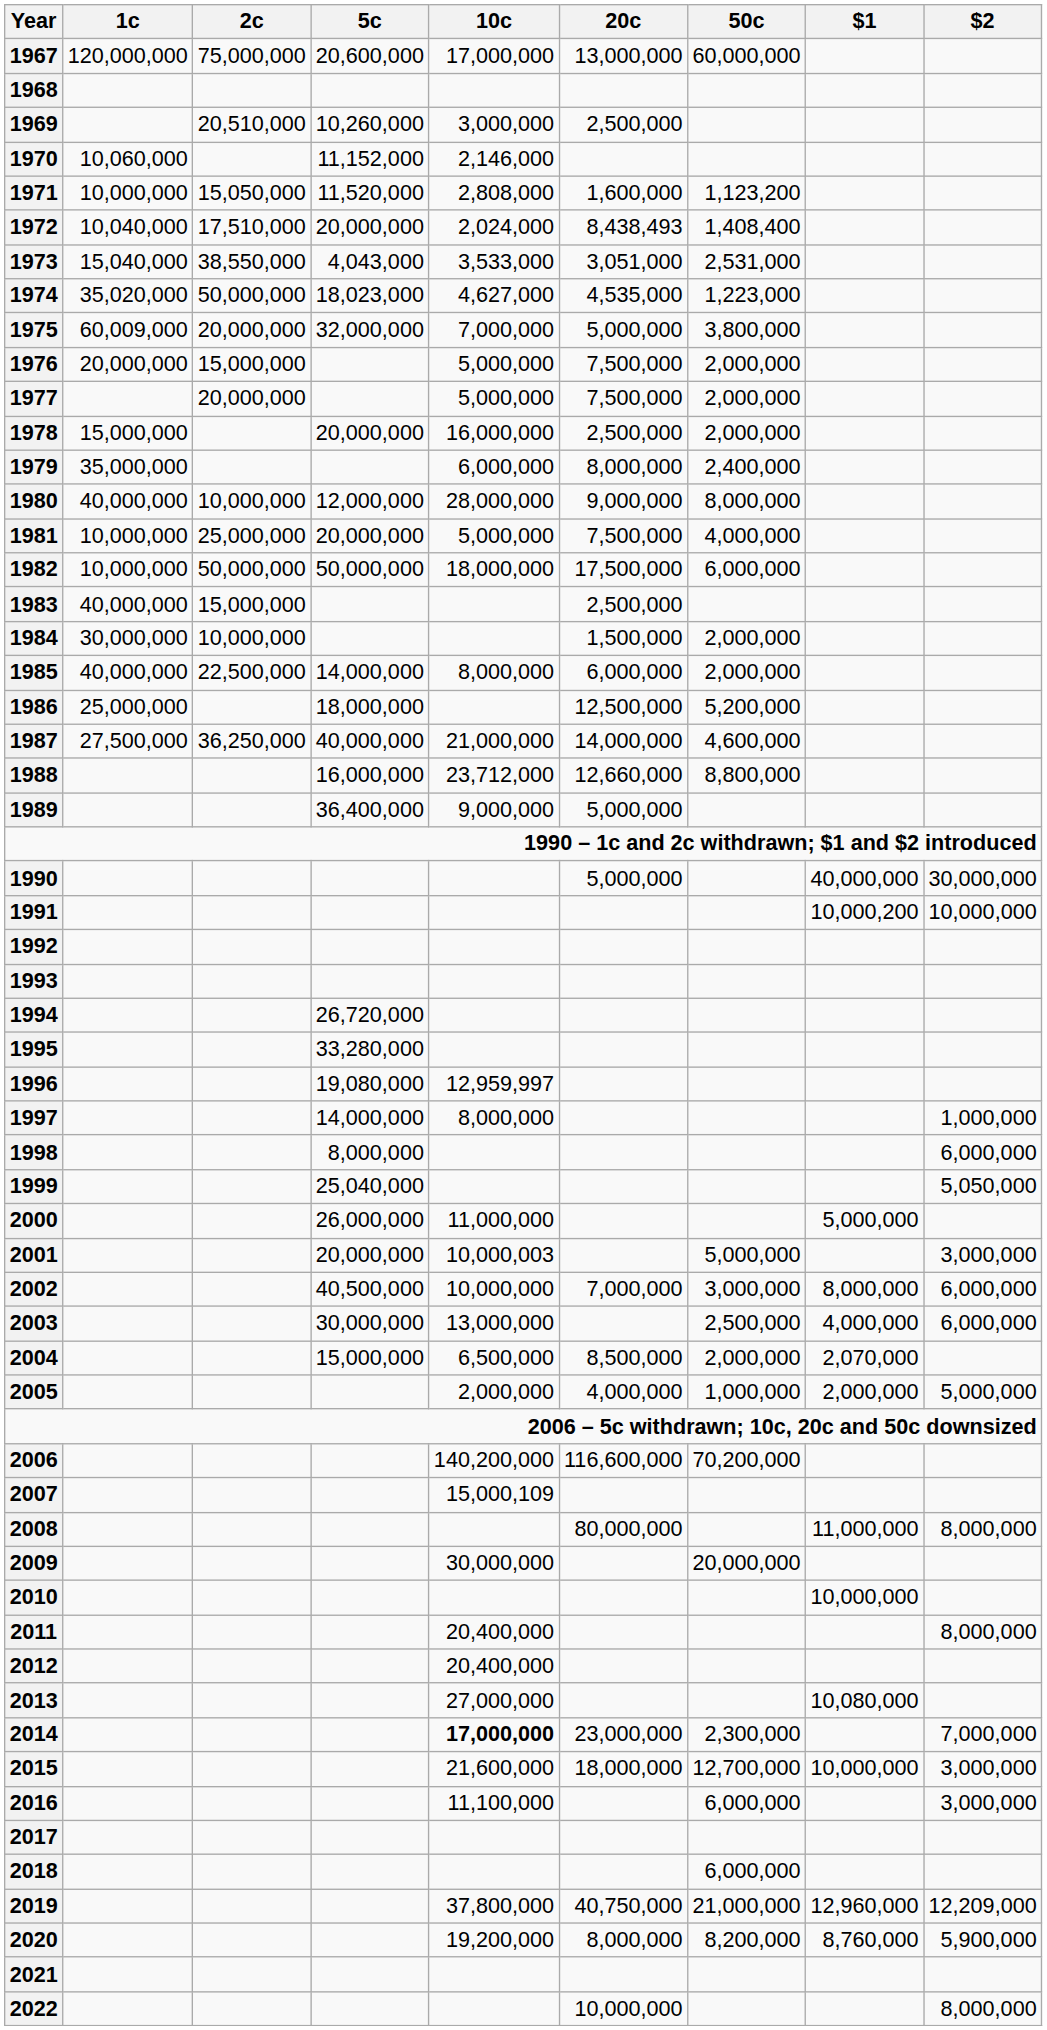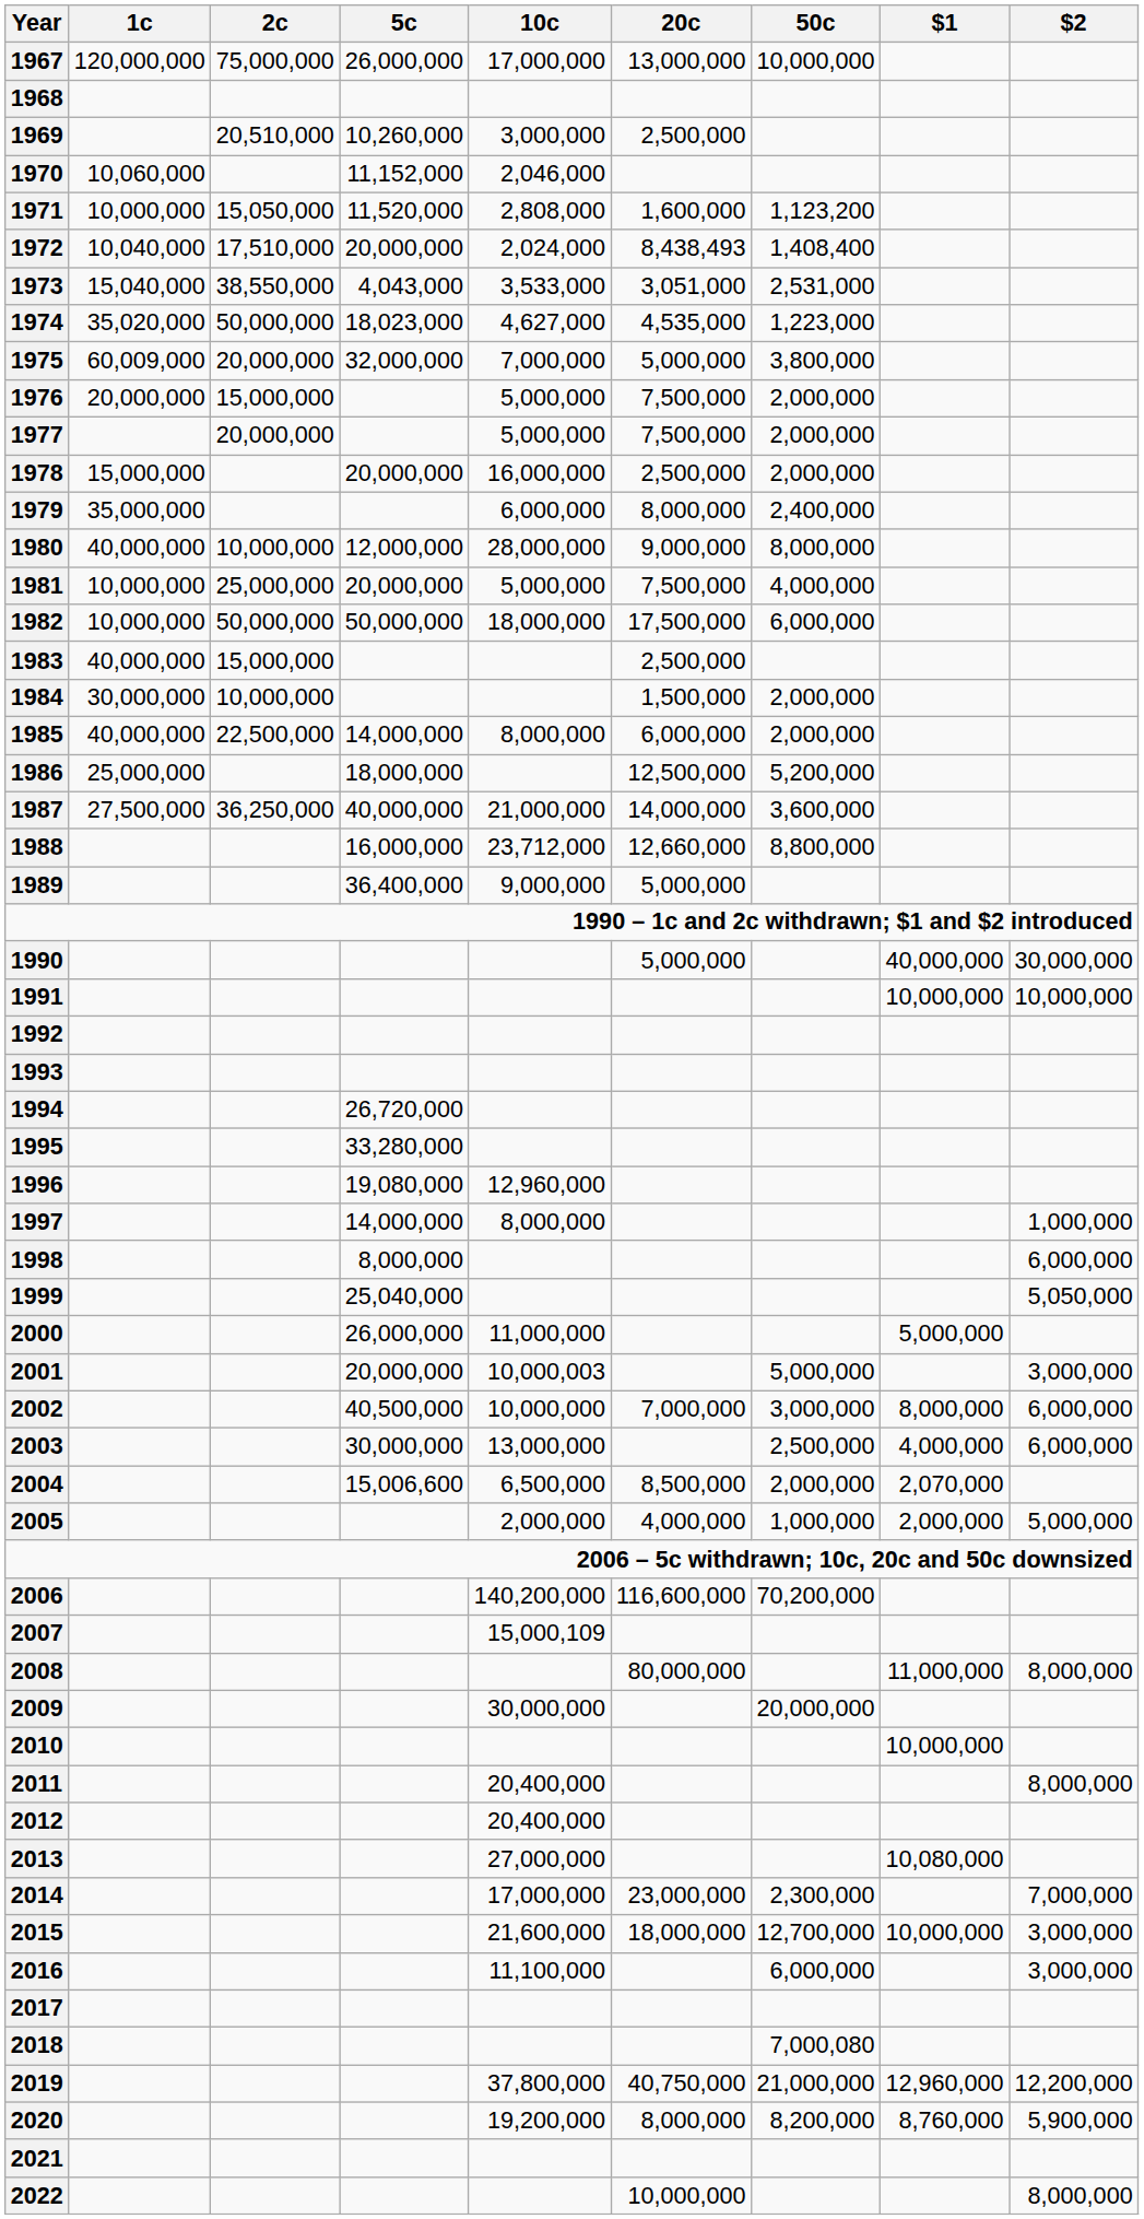 <table class="wikitable" style="text-align:right;">
 <tr>
 <th>Year</th>
 <th>1c</th>
 <th>2c</th>
 <th>5c</th>
 <th>10c</th>
 <th>20c</th>
 <th>50c</th>
 <th>$1</th>
 <th>$2</th>
 </tr>
 <tr>
 <th>1967</th>
 <td>120,000,000</td>
 <td>75,000,000</td>
-<td>20,600,000</td>
+<td>26,000,000</td>
 <td>17,000,000</td>
 <td>13,000,000</td>
-<td>60,000,000</td>
+<td>10,000,000</td>
 <td></td>
 <td></td>
 </tr>
 <tr>
 <th>1968</th>
 <td></td>
 <td></td>
 <td></td>
 <td></td>
 <td></td>
 <td></td>
 <td></td>
 <td></td>
 </tr>
 <tr>
 <th>1969</th>
 <td></td>
 <td>20,510,000</td>
 <td>10,260,000</td>
 <td>3,000,000</td>
 <td>2,500,000</td>
 <td></td>
 <td></td>
 <td></td>
 </tr>
 <tr>
 <th>1970</th>
 <td>10,060,000</td>
 <td></td>
 <td>11,152,000</td>
-<td>2,146,000</td>
+<td>2,046,000</td>
 <td></td>
 <td></td>
 <td></td>
 <td></td>
 </tr>
 <tr>
 <th>1971</th>
 <td>10,000,000</td>
 <td>15,050,000</td>
 <td>11,520,000</td>
 <td>2,808,000</td>
 <td>1,600,000</td>
 <td>1,123,200</td>
 <td></td>
 <td></td>
 </tr>
 <tr>
 <th>1972</th>
 <td>10,040,000</td>
 <td>17,510,000</td>
 <td>20,000,000</td>
 <td>2,024,000</td>
 <td>8,438,493</td>
 <td>1,408,400</td>
 <td></td>
 <td></td>
 </tr>
 <tr>
 <th>1973</th>
 <td>15,040,000</td>
 <td>38,550,000</td>
 <td>4,043,000</td>
 <td>3,533,000</td>
 <td>3,051,000</td>
 <td>2,531,000</td>
 <td></td>
 <td></td>
 </tr>
 <tr>
 <th>1974</th>
 <td>35,020,000</td>
 <td>50,000,000</td>
 <td>18,023,000</td>
 <td>4,627,000</td>
 <td>4,535,000</td>
 <td>1,223,000</td>
 <td></td>
 <td></td>
 </tr>
 <tr>
 <th>1975</th>
 <td>60,009,000</td>
 <td>20,000,000</td>
 <td>32,000,000</td>
 <td>7,000,000</td>
 <td>5,000,000</td>
 <td>3,800,000</td>
 <td></td>
 <td></td>
 </tr>
 <tr>
 <th>1976</th>
 <td>20,000,000</td>
 <td>15,000,000</td>
 <td></td>
 <td>5,000,000</td>
 <td>7,500,000</td>
 <td>2,000,000</td>
 <td></td>
 <td></td>
 </tr>
 <tr>
 <th>1977</th>
 <td></td>
 <td>20,000,000</td>
 <td></td>
 <td>5,000,000</td>
 <td>7,500,000</td>
 <td>2,000,000</td>
 <td></td>
 <td></td>
 </tr>
 <tr>
 <th>1978</th>
 <td>15,000,000</td>
 <td></td>
 <td>20,000,000</td>
 <td>16,000,000</td>
 <td>2,500,000</td>
 <td>2,000,000</td>
 <td></td>
 <td></td>
 </tr>
 <tr>
 <th>1979</th>
 <td>35,000,000</td>
 <td></td>
 <td></td>
 <td>6,000,000</td>
 <td>8,000,000</td>
 <td>2,400,000</td>
 <td></td>
 <td></td>
 </tr>
 <tr>
 <th>1980</th>
 <td>40,000,000</td>
 <td>10,000,000</td>
 <td>12,000,000</td>
 <td>28,000,000</td>
 <td>9,000,000</td>
 <td>8,000,000</td>
 <td></td>
 <td></td>
 </tr>
 <tr>
 <th>1981</th>
 <td>10,000,000</td>
 <td>25,000,000</td>
 <td>20,000,000</td>
 <td>5,000,000</td>
 <td>7,500,000</td>
 <td>4,000,000</td>
 <td></td>
 <td></td>
 </tr>
 <tr>
 <th>1982</th>
 <td>10,000,000</td>
 <td>50,000,000</td>
 <td>50,000,000</td>
 <td>18,000,000</td>
 <td>17,500,000</td>
 <td>6,000,000</td>
 <td></td>
 <td></td>
 </tr>
 <tr>
 <th>1983</th>
 <td>40,000,000</td>
 <td>15,000,000</td>
 <td></td>
 <td></td>
 <td>2,500,000</td>
 <td></td>
 <td></td>
 <td></td>
 </tr>
 <tr>
 <th>1984</th>
 <td>30,000,000</td>
 <td>10,000,000</td>
 <td></td>
 <td></td>
 <td>1,500,000</td>
 <td>2,000,000</td>
 <td></td>
 <td></td>
 </tr>
 <tr>
 <th>1985</th>
 <td>40,000,000</td>
 <td>22,500,000</td>
 <td>14,000,000</td>
 <td>8,000,000</td>
 <td>6,000,000</td>
 <td>2,000,000</td>
 <td></td>
 <td></td>
 </tr>
 <tr>
 <th>1986</th>
 <td>25,000,000</td>
 <td></td>
 <td>18,000,000</td>
 <td></td>
 <td>12,500,000</td>
 <td>5,200,000</td>
 <td></td>
 <td></td>
 </tr>
 <tr>
 <th>1987</th>
 <td>27,500,000</td>
 <td>36,250,000</td>
 <td>40,000,000</td>
 <td>21,000,000</td>
 <td>14,000,000</td>
-<td>4,600,000</td>
+<td>3,600,000</td>
 <td></td>
 <td></td>
 </tr>
 <tr>
 <th>1988</th>
 <td></td>
 <td></td>
 <td>16,000,000</td>
 <td>23,712,000</td>
 <td>12,660,000</td>
 <td>8,800,000</td>
 <td></td>
 <td></td>
 </tr>
 <tr>
 <th>1989</th>
 <td></td>
 <td></td>
 <td>36,400,000</td>
 <td>9,000,000</td>
 <td>5,000,000</td>
 <td></td>
 <td></td>
 <td></td>
 </tr>
 <tr>
 <td colspan=9><strong>1990 – 1c and 2c withdrawn; $1 and $2 introduced</strong></td>
 </tr>
 <tr>
 <th>1990</th>
 <td></td>
 <td></td>
 <td></td>
 <td></td>
 <td>5,000,000</td>
 <td></td>
 <td>40,000,000</td>
 <td>30,000,000</td>
 </tr>
 <tr>
 <th>1991</th>
 <td></td>
 <td></td>
 <td></td>
 <td></td>
 <td></td>
 <td></td>
-<td>10,000,200</td>
+<td>10,000,000</td>
 <td>10,000,000</td>
 </tr>
 <tr>
 <th>1992</th>
 <td></td>
 <td></td>
 <td></td>
 <td></td>
 <td></td>
 <td></td>
 <td></td>
 <td></td>
 </tr>
 <tr>
 <th>1993</th>
 <td></td>
 <td></td>
 <td></td>
 <td></td>
 <td></td>
 <td></td>
 <td></td>
 <td></td>
 </tr>
 <tr>
 <th>1994</th>
 <td></td>
 <td></td>
 <td>26,720,000</td>
 <td></td>
 <td></td>
 <td></td>
 <td></td>
 <td></td>
 </tr>
 <tr>
 <th>1995</th>
 <td></td>
 <td></td>
 <td>33,280,000</td>
 <td></td>
 <td></td>
 <td></td>
 <td></td>
 <td></td>
 </tr>
 <tr>
 <th>1996</th>
 <td></td>
 <td></td>
 <td>19,080,000</td>
-<td>12,959,997</td>
+<td>12,960,000</td>
 <td></td>
 <td></td>
 <td></td>
 <td></td>
 </tr>
 <tr>
 <th>1997</th>
 <td></td>
 <td></td>
 <td>14,000,000</td>
 <td>8,000,000</td>
 <td></td>
 <td></td>
 <td></td>
 <td>1,000,000</td>
 </tr>
 <tr>
 <th>1998</th>
 <td></td>
 <td></td>
 <td>8,000,000</td>
 <td></td>
 <td></td>
 <td></td>
 <td></td>
 <td>6,000,000</td>
 </tr>
 <tr>
 <th>1999</th>
 <td></td>
 <td></td>
 <td>25,040,000</td>
 <td></td>
 <td></td>
 <td></td>
 <td></td>
 <td>5,050,000</td>
 </tr>
 <tr>
 <th>2000</th>
 <td></td>
 <td></td>
 <td>26,000,000</td>
 <td>11,000,000</td>
 <td></td>
 <td></td>
 <td>5,000,000</td>
 <td></td>
 </tr>
 <tr>
 <th>2001</th>
 <td></td>
 <td></td>
 <td>20,000,000</td>
 <td>10,000,003</td>
 <td></td>
 <td>5,000,000</td>
 <td></td>
 <td>3,000,000</td>
 </tr>
 <tr>
 <th>2002</th>
 <td></td>
 <td></td>
 <td>40,500,000</td>
 <td>10,000,000</td>
 <td>7,000,000</td>
 <td>3,000,000</td>
 <td>8,000,000</td>
 <td>6,000,000</td>
 </tr>
 <tr>
 <th>2003</th>
 <td></td>
 <td></td>
 <td>30,000,000</td>
 <td>13,000,000</td>
 <td></td>
 <td>2,500,000</td>
 <td>4,000,000</td>
 <td>6,000,000</td>
 </tr>
 <tr>
 <th>2004</th>
 <td></td>
 <td></td>
-<td>15,000,000</td>
+<td>15,006,600</td>
 <td>6,500,000</td>
 <td>8,500,000</td>
 <td>2,000,000</td>
 <td>2,070,000</td>
 <td></td>
 </tr>
 <tr>
 <th>2005</th>
 <td></td>
 <td></td>
 <td></td>
 <td>2,000,000</td>
 <td>4,000,000</td>
 <td>1,000,000</td>
 <td>2,000,000</td>
 <td>5,000,000</td>
 </tr>
 <tr>
 <td colspan=9><strong>2006 – 5c withdrawn; 10c, 20c and 50c downsized</strong></td>
 </tr>
 <tr>
 <th>2006</th>
 <td></td>
 <td></td>
 <td></td>
 <td>140,200,000</td>
 <td>116,600,000</td>
 <td>70,200,000</td>
 <td></td>
 <td></td>
 </tr>
 <tr>
 <th>2007</th>
 <td></td>
 <td></td>
 <td></td>
 <td>15,000,109</td>
 <td></td>
 <td></td>
 <td></td>
 <td></td>
 </tr>
 <tr>
 <th>2008</th>
 <td></td>
 <td></td>
 <td></td>
 <td></td>
 <td>80,000,000</td>
 <td></td>
 <td>11,000,000</td>
 <td>8,000,000</td>
 </tr>
 <tr>
 <th>2009</th>
 <td></td>
 <td></td>
 <td></td>
 <td>30,000,000</td>
 <td></td>
 <td>20,000,000</td>
 <td></td>
 <td></td>
 </tr>
 <tr>
 <th>2010</th>
 <td></td>
 <td></td>
 <td></td>
 <td></td>
 <td></td>
 <td></td>
 <td>10,000,000</td>
 <td></td>
 </tr>
 <tr>
 <th>2011</th>
 <td></td>
 <td></td>
 <td></td>
 <td>20,400,000</td>
 <td></td>
 <td></td>
 <td></td>
 <td>8,000,000</td>
 </tr>
 <tr>
 <th>2012</th>
 <td></td>
 <td></td>
 <td></td>
 <td>20,400,000</td>
 <td></td>
 <td></td>
 <td></td>
 <td></td>
 </tr>
 <tr>
 <th>2013</th>
 <td></td>
 <td></td>
 <td></td>
 <td>27,000,000</td>
 <td></td>
 <td></td>
 <td>10,080,000</td>
 <td></td>
 </tr>
 <tr>
 <th>2014</th>
 <td></td>
 <td></td>
 <td></td>
-<td><strong>17,000,000</strong></td>
+<td>17,000,000</td>
 <td>23,000,000</td>
 <td>2,300,000</td>
 <td></td>
 <td>7,000,000</td>
 </tr>
 <tr>
 <th>2015</th>
 <td></td>
 <td></td>
 <td></td>
 <td>21,600,000</td>
 <td>18,000,000</td>
 <td>12,700,000</td>
 <td>10,000,000</td>
 <td>3,000,000</td>
 </tr>
 <tr>
 <th>2016</th>
 <td></td>
 <td></td>
 <td></td>
 <td>11,100,000</td>
 <td></td>
 <td>6,000,000</td>
 <td></td>
 <td>3,000,000</td>
 </tr>
 <tr>
 <th>2017</th>
 <td></td>
 <td></td>
 <td></td>
 <td></td>
 <td></td>
 <td></td>
 <td></td>
 <td></td>
 </tr>
 <tr>
 <th>2018</th>
 <td></td>
 <td></td>
 <td></td>
 <td></td>
 <td></td>
-<td>6,000,000</td>
+<td>7,000,080</td>
 <td></td>
 <td></td>
 </tr>
 <tr>
 <th>2019</th>
 <td></td>
 <td></td>
 <td></td>
 <td>37,800,000</td>
 <td>40,750,000</td>
 <td>21,000,000</td>
 <td>12,960,000</td>
-<td>12,209,000</td>
+<td>12,200,000</td>
 </tr>
 <tr>
 <th>2020</th>
 <td></td>
 <td></td>
 <td></td>
 <td>19,200,000</td>
 <td>8,000,000</td>
 <td>8,200,000</td>
 <td>8,760,000</td>
 <td>5,900,000</td>
 </tr>
 <tr>
 <th>2021</th>
 <td></td>
 <td></td>
 <td></td>
 <td></td>
 <td></td>
 <td></td>
 <td></td>
 <td></td>
 </tr>
 <tr>
 <th>2022</th>
 <td></td>
 <td></td>
 <td></td>
 <td></td>
 <td>10,000,000</td>
 <td></td>
 <td></td>
 <td>8,000,000</td>
 </tr>
 <tr>
 </tr>
 </table>
